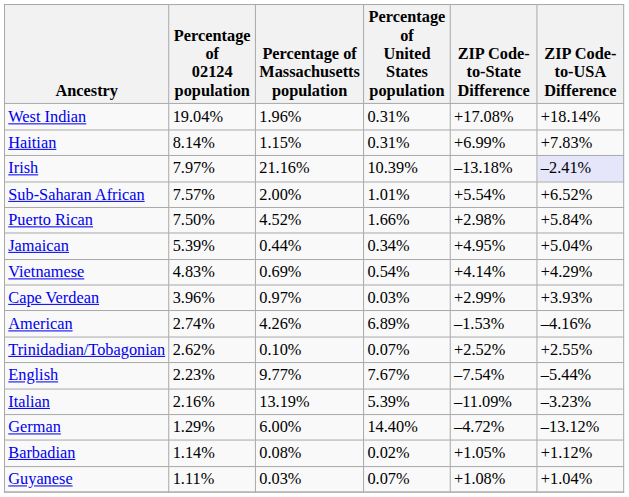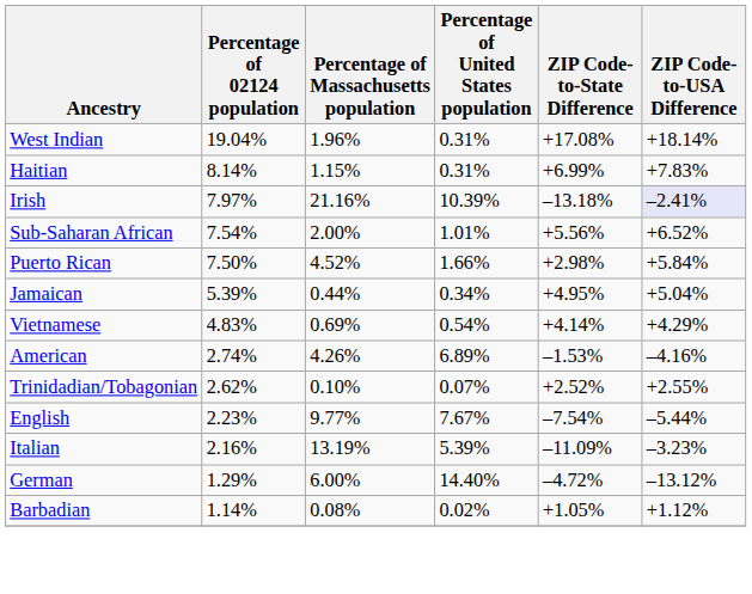 <table class="wikitable sortable">
 <tr valign=bottom>
 <th>Ancestry</th>
 <th>Percentage of<br>02124<br>population</th>
 <th>Percentage of<br>Massachusetts<br>population</th>
 <th>Percentage of<br>United States<br>population</th>
 <th>ZIP Code-to-State<br>Difference</th>
 <th>ZIP Code-to-USA<br>Difference</th>
 </tr>
 <tr>
 <td><a href='#'>West Indian</a></td>
 <td>19.04%</td>
 <td>1.96%</td>
 <td>0.31%</td>
 <td>+17.08%</td>
 <td>+18.14%</td>
 </tr>
 <tr>
 <td><a href='#'>Haitian</a></td>
 <td>8.14%</td>
 <td>1.15%</td>
 <td>0.31%</td>
 <td>+6.99%</td>
 <td>+7.83%</td>
 </tr>
 <tr>
 <td><a href='#'>Irish</a></td>
 <td>7.97%</td>
 <td>21.16%</td>
 <td>10.39%</td>
 <td>–13.18%</td>
 <td style="background: lavender;">–2.41%</td>
 </tr>
 <tr>
 <td><a href='#'>Sub-Saharan African</a></td>
-<td>7.57%</td>
+<td>7.54%</td>
 <td>2.00%</td>
 <td>1.01%</td>
-<td>+5.54%</td>
+<td>+5.56%</td>
 <td>+6.52%</td>
 </tr>
 <tr>
 <td><a href='#'>Puerto Rican</a></td>
 <td>7.50%</td>
 <td>4.52%</td>
 <td>1.66%</td>
 <td>+2.98%</td>
 <td>+5.84%</td>
 </tr>
 <tr>
 <td><a href='#'>Jamaican</a></td>
 <td>5.39%</td>
 <td>0.44%</td>
 <td>0.34%</td>
 <td>+4.95%</td>
 <td>+5.04%</td>
 </tr>
 <tr>
 <td><a href='#'>Vietnamese</a></td>
 <td>4.83%</td>
 <td>0.69%</td>
 <td>0.54%</td>
 <td>+4.14%</td>
 <td>+4.29%</td>
-</tr>
-<tr>
-<td><a href='#'>Cape Verdean</a></td>
-<td>3.96%</td>
-<td>0.97%</td>
-<td>0.03%</td>
-<td>+2.99%</td>
-<td>+3.93%</td>
 </tr>
 <tr>
 <td><a href='#'>American</a></td>
 <td>2.74%</td>
 <td>4.26%</td>
 <td>6.89%</td>
 <td>–1.53%</td>
 <td>–4.16%</td>
 </tr>
 <tr>
 <td><a href='#'>Trinidadian/Tobagonian</a></td>
 <td>2.62%</td>
 <td>0.10%</td>
 <td>0.07%</td>
 <td>+2.52%</td>
 <td>+2.55%</td>
 </tr>
 <tr>
 <td><a href='#'>English</a></td>
 <td>2.23%</td>
 <td>9.77%</td>
 <td>7.67%</td>
 <td>–7.54%</td>
 <td>–5.44%</td>
 </tr>
 <tr>
 <td><a href='#'>Italian</a></td>
 <td>2.16%</td>
 <td>13.19%</td>
 <td>5.39%</td>
 <td>–11.09%</td>
 <td>–3.23%</td>
 </tr>
 <tr>
 <td><a href='#'>German</a></td>
 <td>1.29%</td>
 <td>6.00%</td>
 <td>14.40%</td>
 <td>–4.72%</td>
 <td>–13.12%</td>
 </tr>
 <tr>
 <td><a href='#'>Barbadian</a></td>
 <td>1.14%</td>
 <td>0.08%</td>
 <td>0.02%</td>
 <td>+1.05%</td>
 <td>+1.12%</td>
 </tr>
 <tr>
-<td><a href='#'>Guyanese</a></td>
-<td>1.11%</td>
-<td>0.03%</td>
-<td>0.07%</td>
-<td>+1.08%</td>
-<td>+1.04%</td>
-</tr>
-<tr>
 </tr>
 </table>
